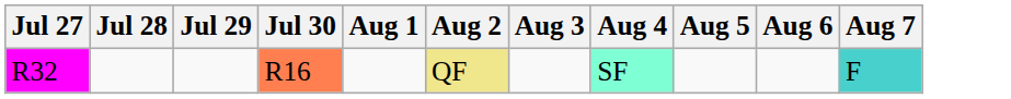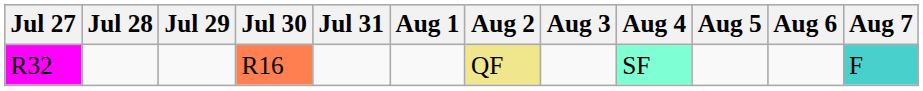 <table class="wikitable olympic-schedule Boxing">
 <tr>
 <th>Jul 27</th>
 <th>Jul 28</th>
 <th>Jul 29</th>
 <th>Jul 30</th>
+<th>Jul 31</th>
 <th>Aug 1</th>
 <th>Aug 2</th>
 <th>Aug 3</th>
 <th>Aug 4</th>
 <th>Aug 5</th>
 <th>Aug 6</th>
 <th>Aug 7</th>
 </tr>
 <tr>
 <td bgcolor="#FF00FF" class="roundof32">R32</td>
 <td></td>
 <td></td>
 <td bgcolor="#FF7F50" class="roundof16">R16</td>
 <td></td>
+<td></td>
 <td bgcolor="#F0E68C" class="quarterfinals">QF</td>
 <td></td>
 <td bgcolor="#7FFFD4" class="semifinals">SF</td>
 <td></td>
 <td></td>
 <td bgcolor="#48D1CC" class="final">F</td>
 </tr>
 </table>
